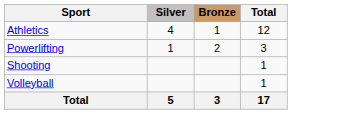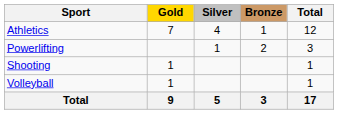 <table class="wikitable" style="text-align:center;">
 <tr>
 <th width=200>Sport</th>
+<td bgcolor=gold width=60><strong>Gold</strong></td>
 <td bgcolor=silver width=60><strong>Silver</strong></td>
 <td bgcolor=#cc9966 width=60><strong>Bronze</strong></td>
 <th width=60>Total</th>
 </tr>
 <tr>
 <td align=left><a href='#'>Athletics</a></td>
+<td>7</td>
 <td>4</td>
 <td>1</td>
 <td>12</td>
 </tr>
 <tr>
 <td align=left><a href='#'>Powerlifting</a></td>
+<td></td>
 <td>1</td>
 <td>2</td>
 <td>3</td>
 </tr>
 <tr>
 <td align=left><a href='#'>Shooting</a></td>
+<td>1</td>
 <td></td>
 <td></td>
 <td>1</td>
 </tr>
 <tr>
 <td align=left><a href='#'>Volleyball</a></td>
+<td>1</td>
 <td></td>
 <td></td>
 <td>1</td>
 </tr>
 <tr>
 <th>Total</th>
+<th>9</th>
 <th>5</th>
 <th>3</th>
 <th>17</th>
 </tr>
 </table>
